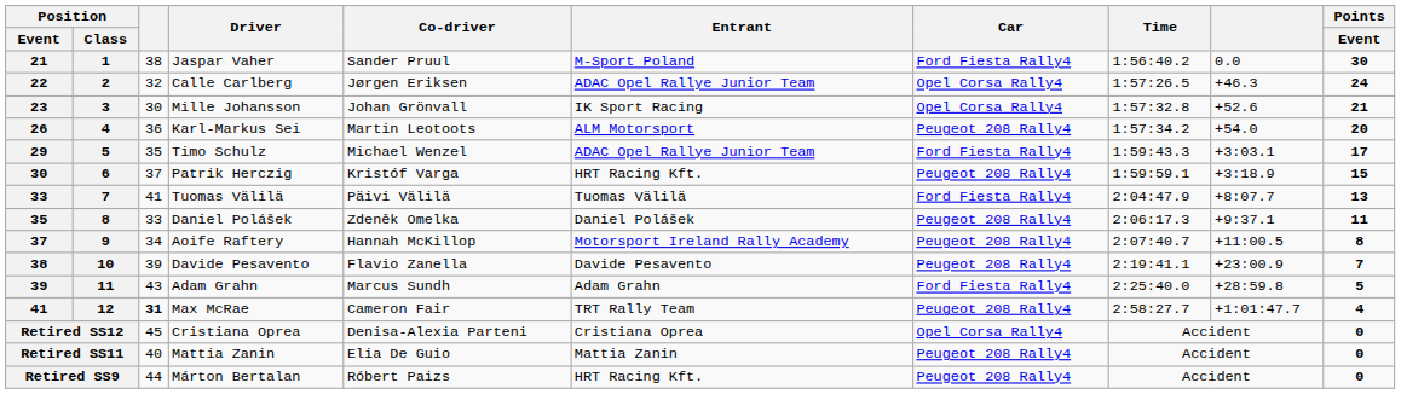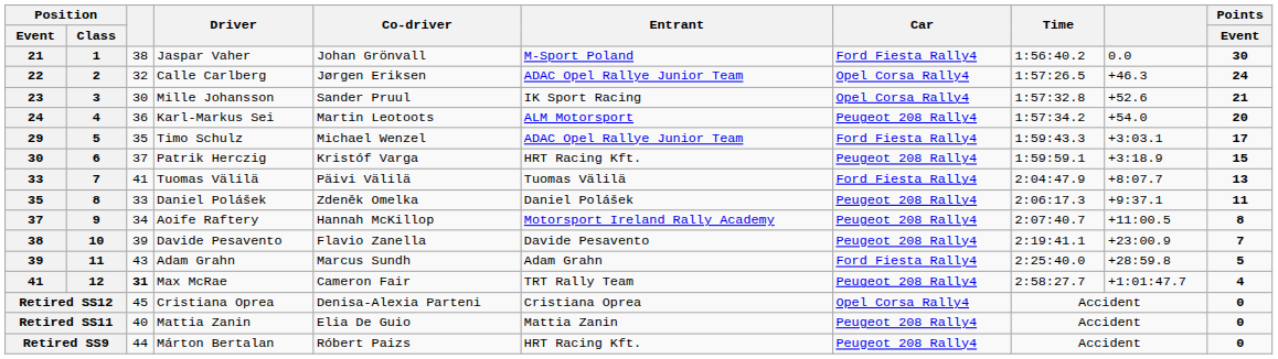 <table class="wikitable" width="85%" style="font-size: 85%;">
 <tr>
 <th colspan="2">Position</th>
 <th rowspan="2"></th>
 <th rowspan="2">Driver</th>
 <th rowspan="2">Co-driver</th>
 <th rowspan="2">Entrant</th>
 <th rowspan="2">Car</th>
 <th rowspan="2">Time</th>
 <th rowspan="2"></th>
 <th>Points</th>
 </tr>
 <tr>
 <th>Event</th>
 <th>Class</th>
 <th>Event</th>
 </tr>
 <tr>
 <th>21</th>
 <th>1</th>
 <td align="center">38</td>
 <td>Jaspar Vaher</td>
-<td>Sander Pruul</td>
+<td>Johan Grönvall</td>
 <td><a href='#'>M-Sport Poland</a></td>
 <td><a href='#'>Ford Fiesta Rally4</a></td>
 <td>1:56:40.2</td>
 <td>0.0</td>
 <td align="center"><strong>30</strong></td>
 </tr>
 <tr>
 <th>22</th>
 <th>2</th>
 <td align="center">32</td>
 <td>Calle Carlberg</td>
 <td>Jørgen Eriksen</td>
 <td><a href='#'>ADAC Opel Rallye Junior Team</a></td>
 <td><a href='#'>Opel Corsa Rally4</a></td>
 <td>1:57:26.5</td>
 <td>+46.3</td>
 <td align="center"><strong>24</strong></td>
 </tr>
 <tr>
 <th>23</th>
 <th>3</th>
 <td align="center">30</td>
 <td>Mille Johansson</td>
-<td>Johan Grönvall</td>
+<td>Sander Pruul</td>
 <td>IK Sport Racing</td>
 <td><a href='#'>Opel Corsa Rally4</a></td>
 <td>1:57:32.8</td>
 <td>+52.6</td>
 <td align="center"><strong>21</strong></td>
 </tr>
 <tr>
-<th>26</th>
+<th>24</th>
 <th>4</th>
 <td align="center">36</td>
 <td>Karl-Markus Sei</td>
 <td>Martin Leotoots</td>
 <td><a href='#'>ALM Motorsport</a></td>
 <td><a href='#'>Peugeot 208 Rally4</a></td>
 <td>1:57:34.2</td>
 <td>+54.0</td>
 <td align="center"><strong>20</strong></td>
 </tr>
 <tr>
 <th>29</th>
 <th>5</th>
 <td align="center">35</td>
 <td>Timo Schulz</td>
 <td>Michael Wenzel</td>
 <td><a href='#'>ADAC Opel Rallye Junior Team</a></td>
 <td><a href='#'>Ford Fiesta Rally4</a></td>
 <td>1:59:43.3</td>
 <td>+3:03.1</td>
 <td align="center"><strong>17</strong></td>
 </tr>
 <tr>
 <th>30</th>
 <th>6</th>
 <td align="center">37</td>
 <td>Patrik Herczig</td>
 <td>Kristóf Varga</td>
 <td>HRT Racing Kft.</td>
 <td><a href='#'>Peugeot 208 Rally4</a></td>
 <td>1:59:59.1</td>
 <td>+3:18.9</td>
 <td align="center"><strong>15</strong></td>
 </tr>
 <tr>
 <th>33</th>
 <th>7</th>
 <td align="center">41</td>
 <td>Tuomas Välilä</td>
 <td>Päivi Välilä</td>
 <td>Tuomas Välilä</td>
 <td><a href='#'>Ford Fiesta Rally4</a></td>
 <td>2:04:47.9</td>
 <td>+8:07.7</td>
 <td align="center"><strong>13</strong></td>
 </tr>
 <tr>
 <th>35</th>
 <th>8</th>
 <td align="center">33</td>
 <td>Daniel Polášek</td>
 <td>Zdeněk Omelka</td>
 <td>Daniel Polášek</td>
 <td><a href='#'>Peugeot 208 Rally4</a></td>
 <td>2:06:17.3</td>
 <td>+9:37.1</td>
 <td align="center"><strong>11</strong></td>
 </tr>
 <tr>
 <th>37</th>
 <th>9</th>
 <td align="center">34</td>
 <td>Aoife Raftery</td>
 <td>Hannah McKillop</td>
 <td><a href='#'>Motorsport Ireland Rally Academy</a></td>
 <td><a href='#'>Peugeot 208 Rally4</a></td>
 <td>2:07:40.7</td>
 <td>+11:00.5</td>
 <td align="center"><strong>8</strong></td>
 </tr>
 <tr>
 <th>38</th>
 <th>10</th>
 <td align="center">39</td>
 <td>Davide Pesavento</td>
 <td>Flavio Zanella</td>
 <td>Davide Pesavento</td>
 <td><a href='#'>Peugeot 208 Rally4</a></td>
 <td>2:19:41.1</td>
 <td>+23:00.9</td>
 <td align="center"><strong>7</strong></td>
 </tr>
 <tr>
 <th>39</th>
 <th>11</th>
 <td align="center">43</td>
 <td>Adam Grahn</td>
 <td>Marcus Sundh</td>
 <td>Adam Grahn</td>
 <td><a href='#'>Ford Fiesta Rally4</a></td>
 <td>2:25:40.0</td>
 <td>+28:59.8</td>
 <td align="center"><strong>5</strong></td>
 </tr>
 <tr>
 <th>41</th>
 <th>12</th>
 <td align="center"><strong>31</strong></td>
 <td>Max McRae</td>
 <td>Cameron Fair</td>
 <td>TRT Rally Team</td>
 <td><a href='#'>Peugeot 208 Rally4</a></td>
 <td>2:58:27.7</td>
 <td>+1:01:47.7</td>
 <td align="center"><strong>4</strong></td>
 </tr>
 <tr>
 <th colspan="2">Retired SS12</th>
 <td align="center">45</td>
 <td>Cristiana Oprea</td>
 <td>Denisa-Alexia Parteni</td>
 <td>Cristiana Oprea</td>
 <td><a href='#'>Opel Corsa Rally4</a></td>
 <td align="center" colspan="2">Accident</td>
 <td align="center"><strong>0</strong></td>
 </tr>
 <tr>
 <th colspan="2">Retired SS11</th>
 <td align="center">40</td>
 <td>Mattia Zanin</td>
 <td>Elia De Guio</td>
 <td>Mattia Zanin</td>
 <td><a href='#'>Peugeot 208 Rally4</a></td>
 <td align="center" colspan="2">Accident</td>
 <td align="center"><strong>0</strong></td>
 </tr>
 <tr>
 <th colspan="2">Retired SS9</th>
 <td align="center">44</td>
 <td>Márton Bertalan</td>
 <td>Róbert Paizs</td>
 <td>HRT Racing Kft.</td>
 <td><a href='#'>Peugeot 208 Rally4</a></td>
 <td align="center" colspan="2">Accident</td>
 <td align="center"><strong>0</strong></td>
 </tr>
 </table>
